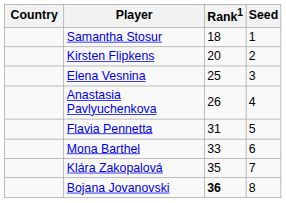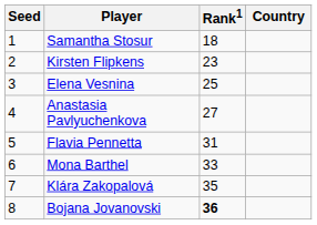 <table class="sortable wikitable">
 <tr>
-<th width="70">Country</th>
+<th>Seed</th>
 <th width="175">Player</th>
 <th>Rank<sup>1</sup></th>
-<th>Seed</th>
+<th width="70">Country</th>
 </tr>
 <tr>
-<td></td>
+<td>1</td>
 <td><a href='#'>Samantha Stosur</a></td>
 <td>18</td>
-<td>1</td>
+<td></td>
 </tr>
 <tr>
+<td>2</td>
+<td><a href='#'>Kirsten Flipkens</a></td>
+<td>23</td>
 <td></td>
-<td><a href='#'>Kirsten Flipkens</a></td>
-<td>20</td>
-<td>2</td>
 </tr>
 <tr>
-<td></td>
+<td>3</td>
 <td><a href='#'>Elena Vesnina</a></td>
 <td>25</td>
-<td>3</td>
+<td></td>
 </tr>
 <tr>
+<td>4</td>
+<td><a href='#'>Anastasia Pavlyuchenkova</a></td>
+<td>27</td>
 <td></td>
-<td><a href='#'>Anastasia Pavlyuchenkova</a></td>
-<td>26</td>
-<td>4</td>
 </tr>
 <tr>
-<td></td>
+<td>5</td>
 <td><a href='#'>Flavia Pennetta</a></td>
 <td>31</td>
-<td>5</td>
+<td></td>
 </tr>
 <tr>
-<td></td>
+<td>6</td>
 <td><a href='#'>Mona Barthel</a></td>
 <td>33</td>
-<td>6</td>
+<td></td>
 </tr>
 <tr>
-<td></td>
+<td>7</td>
 <td><a href='#'>Klára Zakopalová</a></td>
 <td>35</td>
-<td>7</td>
+<td></td>
 </tr>
 <tr>
-<td></td>
+<td>8</td>
 <td><a href='#'>Bojana Jovanovski</a></td>
 <td><strong>36</strong></td>
-<td>8</td>
+<td></td>
 </tr>
 </table>
